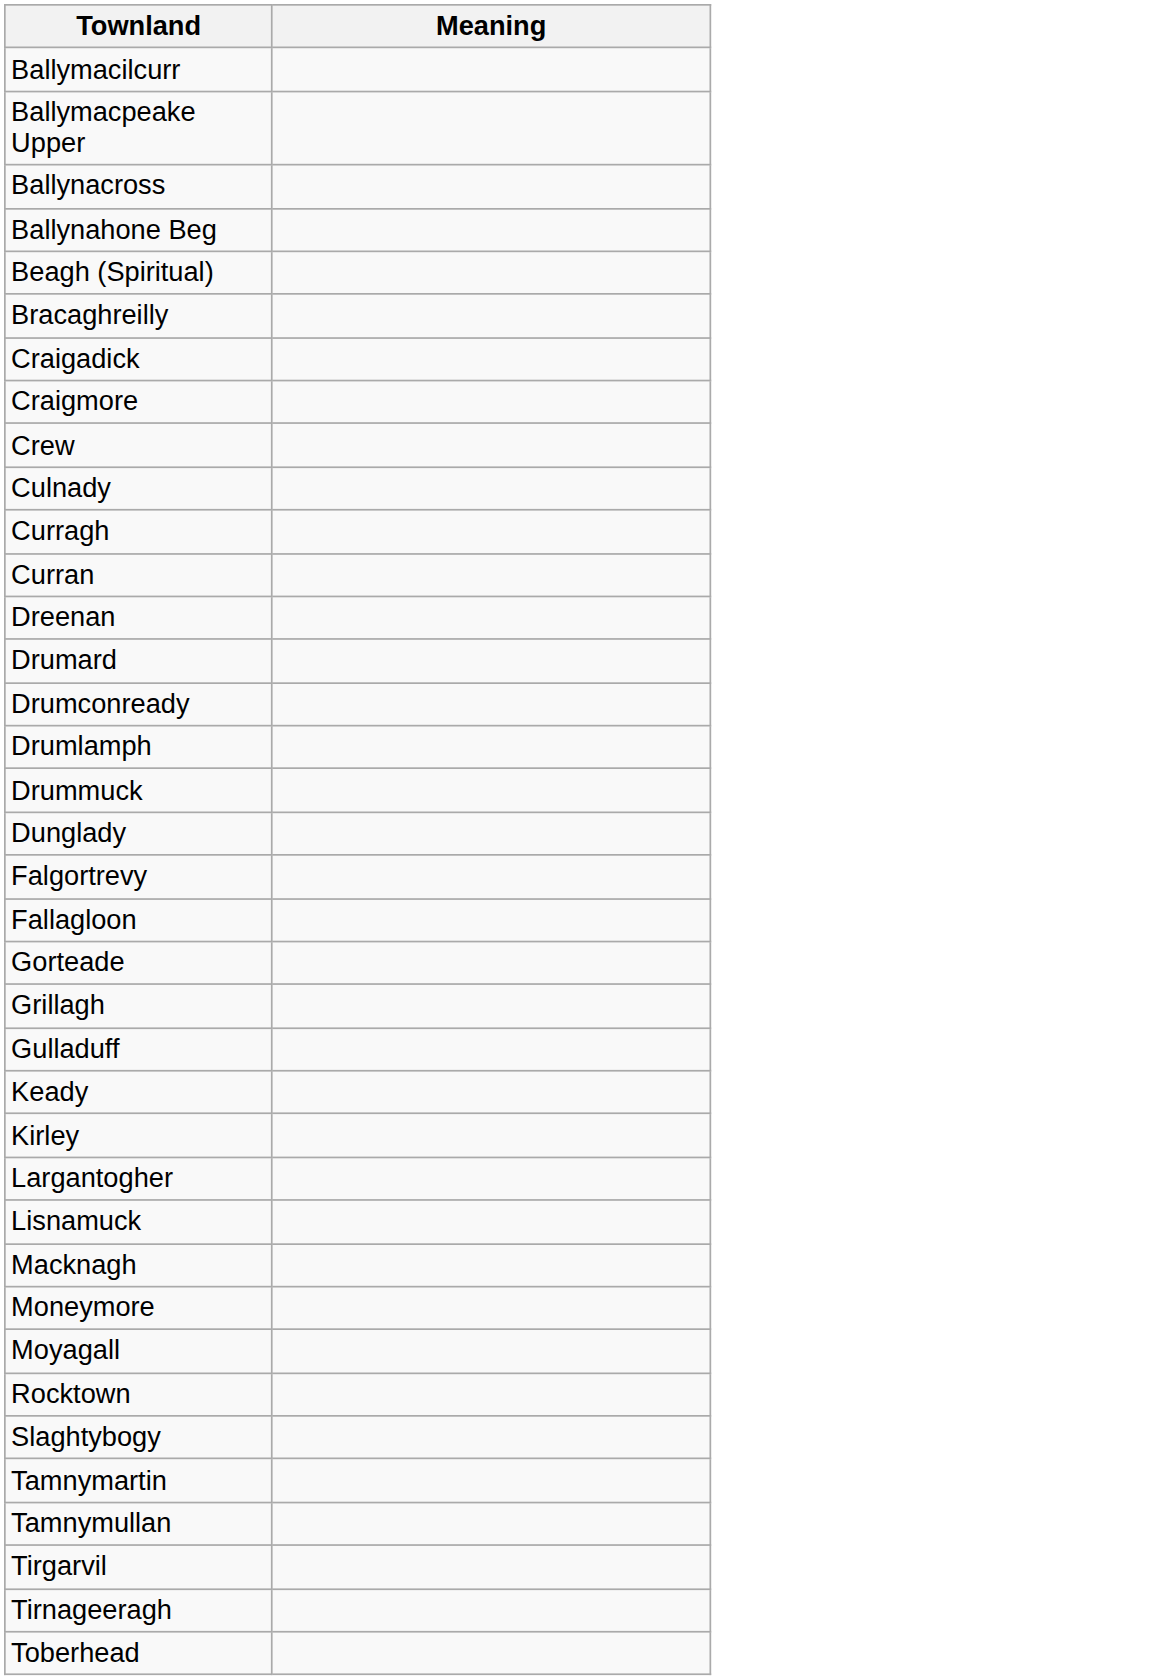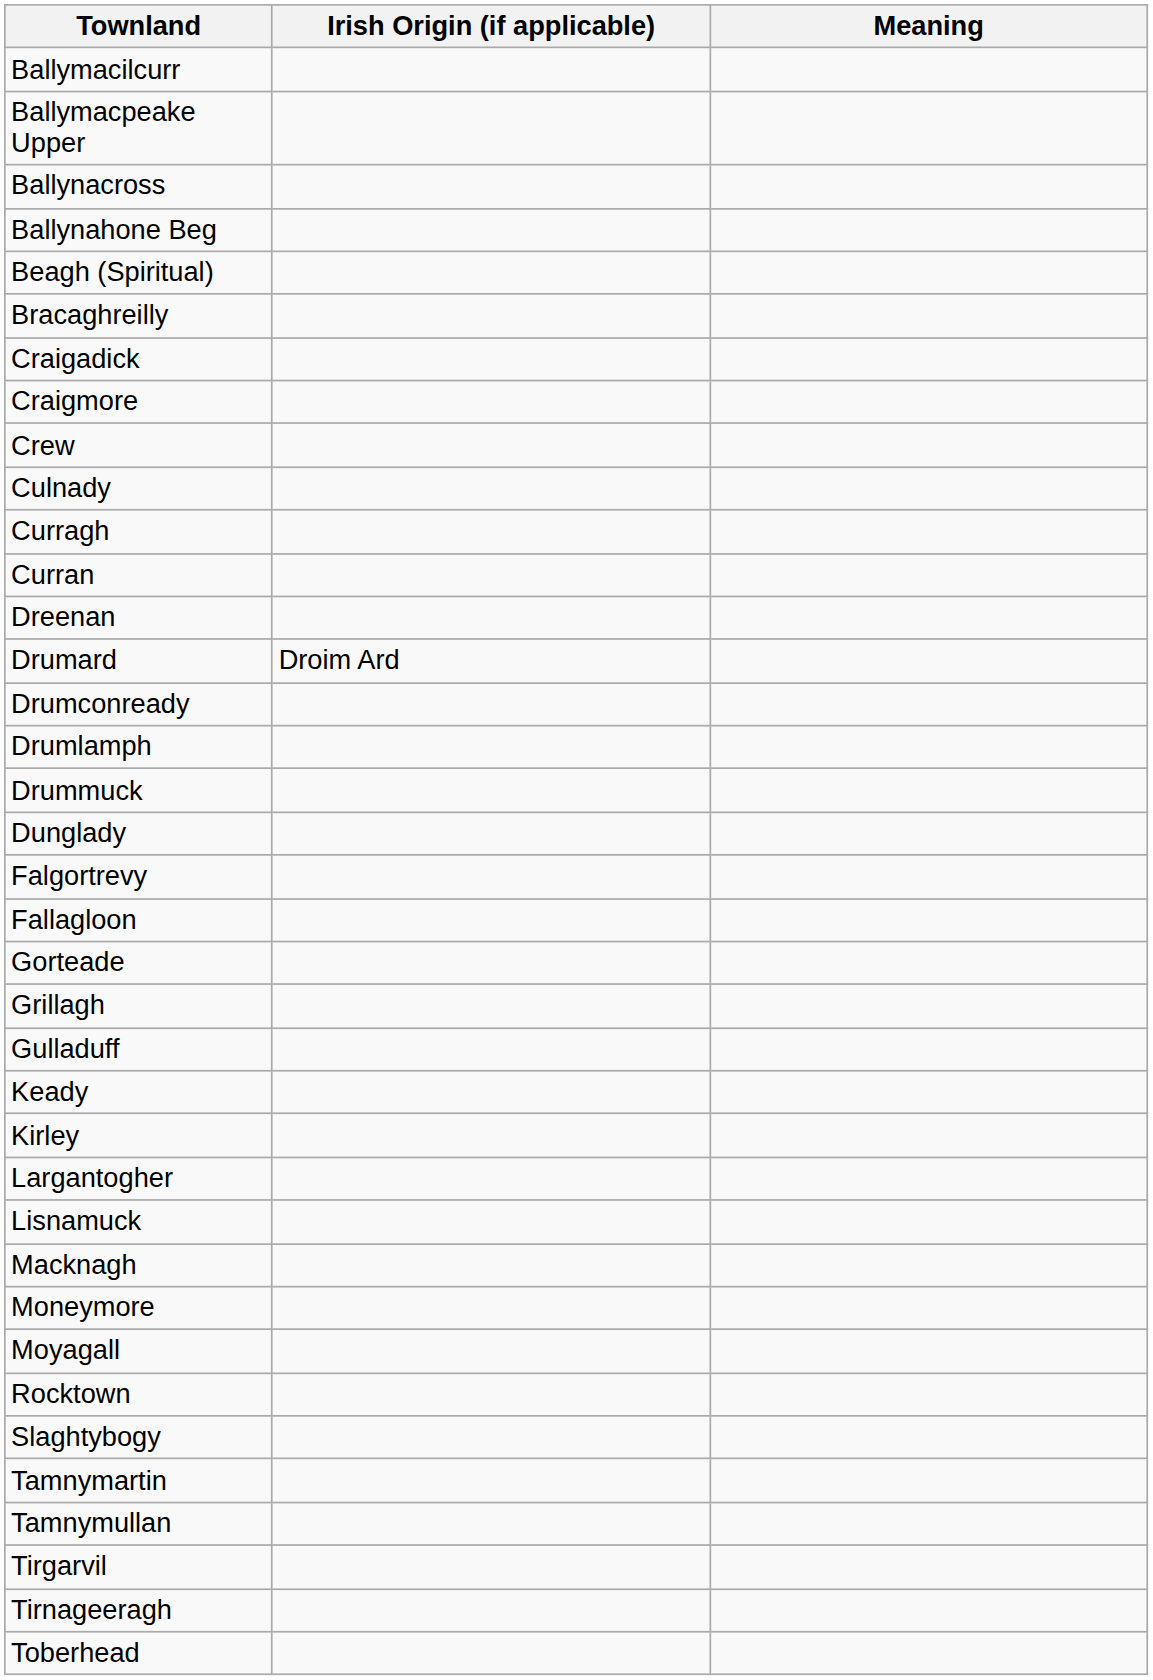 <table class="wikitable" style="border:1px solid darkgray;">
 <tr>
 <th width="150">Townland</th>
+<th width="250">Irish Origin (if applicable)</th>
 <th width="250">Meaning</th>
 </tr>
 <tr>
 <td>Ballymacilcurr</td>
 <td></td>
+<td></td>
 </tr>
 <tr>
 <td>Ballymacpeake Upper</td>
+<td></td>
 <td></td>
 </tr>
 <tr>
 <td>Ballynacross</td>
 <td></td>
+<td></td>
 </tr>
 <tr>
 <td>Ballynahone Beg</td>
+<td></td>
 <td></td>
 </tr>
 <tr>
 <td>Beagh (Spiritual)</td>
 <td></td>
+<td></td>
 </tr>
 <tr>
 <td>Bracaghreilly</td>
+<td></td>
 <td></td>
 </tr>
 <tr>
 <td>Craigadick</td>
 <td></td>
+<td></td>
 </tr>
 <tr>
 <td>Craigmore</td>
+<td></td>
 <td></td>
 </tr>
 <tr>
 <td>Crew</td>
 <td></td>
+<td></td>
 </tr>
 <tr>
 <td>Culnady</td>
+<td></td>
 <td></td>
 </tr>
 <tr>
 <td>Curragh</td>
 <td></td>
+<td></td>
 </tr>
 <tr>
 <td>Curran</td>
+<td></td>
 <td></td>
 </tr>
 <tr>
 <td>Dreenan</td>
 <td></td>
+<td></td>
 </tr>
 <tr>
 <td>Drumard</td>
+<td>Droim Ard</td>
 <td></td>
 </tr>
 <tr>
 <td>Drumconready</td>
 <td></td>
+<td></td>
 </tr>
 <tr>
 <td>Drumlamph</td>
+<td></td>
 <td></td>
 </tr>
 <tr>
 <td>Drummuck</td>
 <td></td>
+<td></td>
 </tr>
 <tr>
 <td>Dunglady</td>
+<td></td>
 <td></td>
 </tr>
 <tr>
 <td>Falgortrevy</td>
 <td></td>
+<td></td>
 </tr>
 <tr>
 <td>Fallagloon</td>
+<td></td>
 <td></td>
 </tr>
 <tr>
 <td>Gorteade</td>
 <td></td>
+<td></td>
 </tr>
 <tr>
 <td>Grillagh</td>
+<td></td>
 <td></td>
 </tr>
 <tr>
 <td>Gulladuff</td>
 <td></td>
+<td></td>
 </tr>
 <tr>
 <td>Keady</td>
+<td></td>
 <td></td>
 </tr>
 <tr>
 <td>Kirley</td>
 <td></td>
+<td></td>
 </tr>
 <tr>
 <td>Largantogher</td>
+<td></td>
 <td></td>
 </tr>
 <tr>
 <td>Lisnamuck</td>
 <td></td>
+<td></td>
 </tr>
 <tr>
 <td>Macknagh</td>
+<td></td>
 <td></td>
 </tr>
 <tr>
 <td>Moneymore</td>
 <td></td>
+<td></td>
 </tr>
 <tr>
 <td>Moyagall</td>
+<td></td>
 <td></td>
 </tr>
 <tr>
 <td>Rocktown</td>
 <td></td>
+<td></td>
 </tr>
 <tr>
 <td>Slaghtybogy</td>
+<td></td>
 <td></td>
 </tr>
 <tr>
 <td>Tamnymartin</td>
 <td></td>
+<td></td>
 </tr>
 <tr>
 <td>Tamnymullan</td>
+<td></td>
 <td></td>
 </tr>
 <tr>
 <td>Tirgarvil</td>
 <td></td>
+<td></td>
 </tr>
 <tr>
 <td>Tirnageeragh</td>
+<td></td>
 <td></td>
 </tr>
 <tr>
 <td>Toberhead</td>
 <td></td>
+<td></td>
 </tr>
 </table>
